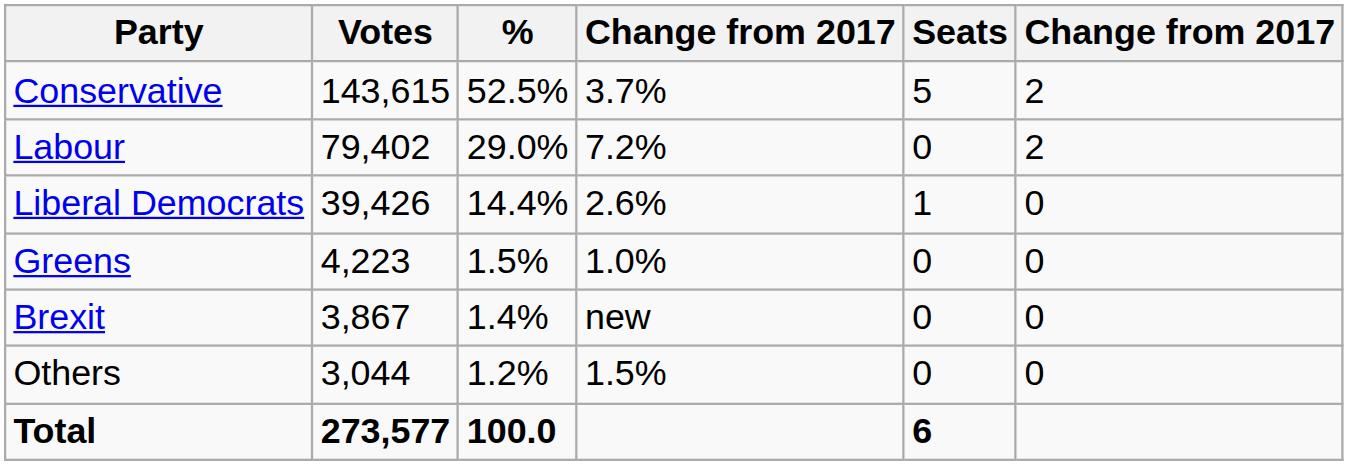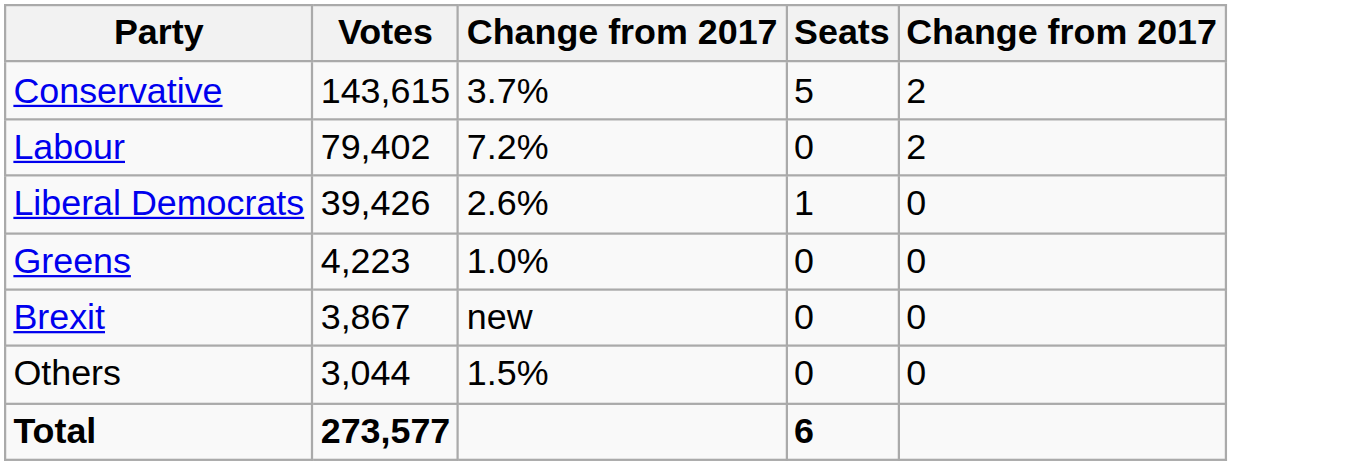 <table class="wikitable">
 <tr>
 <th>Party</th>
 <th>Votes</th>
-<th>%</th>
 <th>Change from 2017</th>
 <th>Seats</th>
 <th>Change from 2017</th>
 </tr>
 <tr>
 <td><a href='#'>Conservative</a></td>
 <td>143,615</td>
-<td>52.5%</td>
 <td>3.7%</td>
 <td>5</td>
 <td>2</td>
 </tr>
 <tr>
 <td><a href='#'>Labour</a></td>
 <td>79,402</td>
-<td>29.0%</td>
 <td>7.2%</td>
 <td>0</td>
 <td>2</td>
 </tr>
 <tr>
 <td><a href='#'>Liberal Democrats</a></td>
 <td>39,426</td>
-<td>14.4%</td>
 <td>2.6%</td>
 <td>1</td>
 <td>0</td>
 </tr>
 <tr>
 <td><a href='#'>Greens</a></td>
 <td>4,223</td>
-<td>1.5%</td>
 <td>1.0%</td>
 <td>0</td>
 <td>0</td>
 </tr>
 <tr>
 <td><a href='#'>Brexit</a></td>
 <td>3,867</td>
-<td>1.4%</td>
 <td>new</td>
 <td>0</td>
 <td>0</td>
 </tr>
 <tr>
 <td>Others</td>
 <td>3,044</td>
-<td>1.2%</td>
 <td>1.5%</td>
 <td>0</td>
 <td>0</td>
 </tr>
 <tr>
 <td><strong>Total</strong></td>
 <td><strong>273,577</strong></td>
-<td><strong>100.0</strong></td>
 <td></td>
 <td><strong>6</strong></td>
 <td></td>
 </tr>
 </table>
